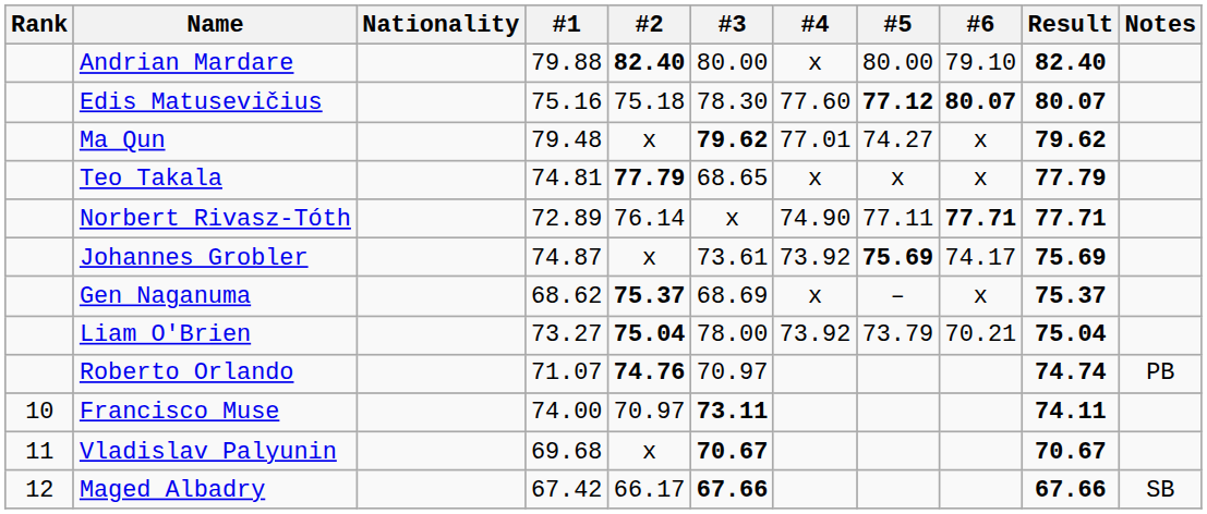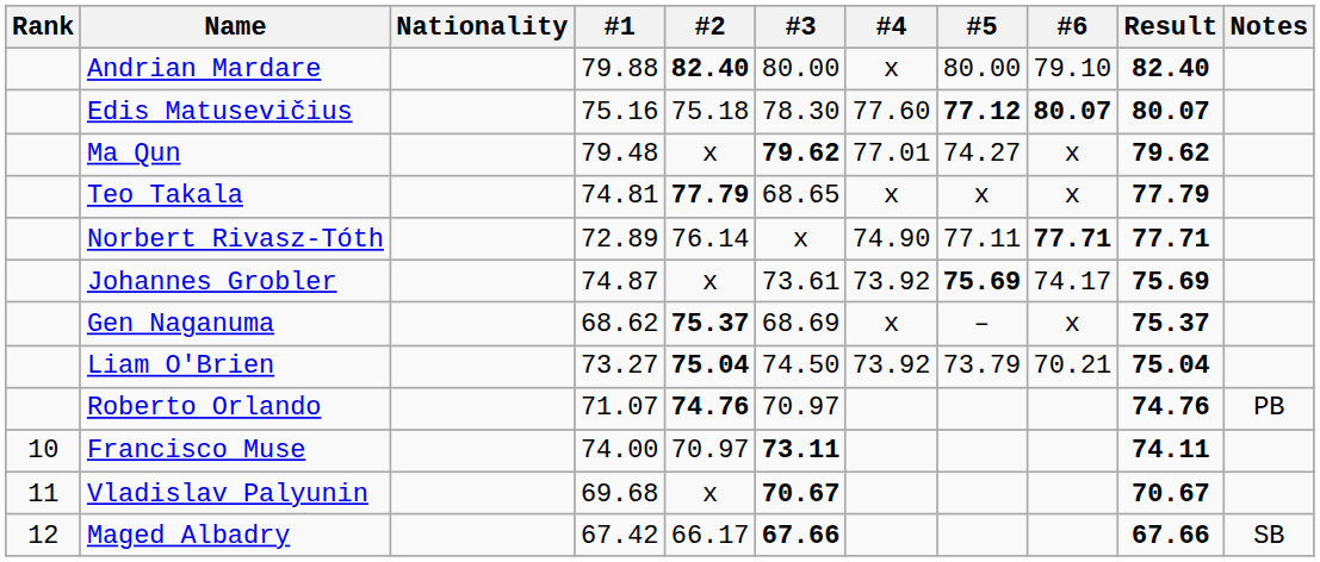 <table class="wikitable sortable" style="text-align:center">
 <tr>
 <th>Rank</th>
 <th>Name</th>
 <th>Nationality</th>
 <th>#1</th>
 <th>#2</th>
 <th>#3</th>
 <th>#4</th>
 <th>#5</th>
 <th>#6</th>
 <th>Result</th>
 <th>Notes</th>
 </tr>
 <tr>
 <td></td>
 <td align=left><a href='#'>Andrian Mardare</a></td>
 <td align=left></td>
 <td>79.88</td>
 <td><strong>82.40</strong></td>
 <td>80.00</td>
 <td>x</td>
 <td>80.00</td>
 <td>79.10</td>
 <td><strong>82.40</strong></td>
 <td></td>
 </tr>
 <tr>
 <td></td>
 <td align=left><a href='#'>Edis Matusevičius</a></td>
 <td align=left></td>
 <td>75.16</td>
 <td>75.18</td>
 <td>78.30</td>
 <td>77.60</td>
 <td><strong>77.12</strong></td>
 <td><strong>80.07</strong></td>
 <td><strong>80.07</strong></td>
 <td></td>
 </tr>
 <tr>
 <td></td>
 <td align=left><a href='#'>Ma Qun</a></td>
 <td align=left></td>
 <td>79.48</td>
 <td>x</td>
 <td><strong>79.62</strong></td>
 <td>77.01</td>
 <td>74.27</td>
 <td>x</td>
 <td><strong>79.62</strong></td>
 <td></td>
 </tr>
 <tr>
 <td></td>
 <td align=left><a href='#'>Teo Takala</a></td>
 <td align=left></td>
 <td>74.81</td>
 <td><strong>77.79</strong></td>
 <td>68.65</td>
 <td>x</td>
 <td>x</td>
 <td>x</td>
 <td><strong>77.79</strong></td>
 <td></td>
 </tr>
 <tr>
 <td></td>
 <td align=left><a href='#'>Norbert Rivasz-Tóth</a></td>
 <td align=left></td>
 <td>72.89</td>
 <td>76.14</td>
 <td>x</td>
 <td>74.90</td>
 <td>77.11</td>
 <td><strong>77.71</strong></td>
 <td><strong>77.71</strong></td>
 <td></td>
 </tr>
 <tr>
 <td></td>
 <td align=left><a href='#'>Johannes Grobler</a></td>
 <td align=left></td>
 <td>74.87</td>
 <td>x</td>
 <td>73.61</td>
 <td>73.92</td>
 <td><strong>75.69</strong></td>
 <td>74.17</td>
 <td><strong>75.69</strong></td>
 <td></td>
 </tr>
 <tr>
 <td></td>
 <td align=left><a href='#'>Gen Naganuma</a></td>
 <td align=left></td>
 <td>68.62</td>
 <td><strong>75.37</strong></td>
 <td>68.69</td>
 <td>x</td>
 <td>–</td>
 <td>x</td>
 <td><strong>75.37</strong></td>
 <td></td>
 </tr>
 <tr>
 <td></td>
 <td align=left><a href='#'>Liam O'Brien</a></td>
 <td align=left></td>
 <td>73.27</td>
 <td><strong>75.04</strong></td>
-<td>78.00</td>
+<td>74.50</td>
 <td>73.92</td>
 <td>73.79</td>
 <td>70.21</td>
 <td><strong>75.04</strong></td>
 <td></td>
 </tr>
 <tr>
 <td></td>
 <td align=left><a href='#'>Roberto Orlando</a></td>
 <td align=left></td>
 <td>71.07</td>
 <td><strong>74.76</strong></td>
 <td>70.97</td>
 <td></td>
 <td></td>
 <td></td>
-<td><strong>74.74</strong></td>
+<td><strong>74.76</strong></td>
 <td>PB</td>
 </tr>
 <tr>
 <td>10</td>
 <td align=left><a href='#'>Francisco Muse</a></td>
 <td align=left></td>
 <td>74.00</td>
 <td>70.97</td>
 <td><strong>73.11</strong></td>
 <td></td>
 <td></td>
 <td></td>
 <td><strong>74.11</strong></td>
 <td></td>
 </tr>
 <tr>
 <td>11</td>
 <td align=left><a href='#'>Vladislav Palyunin</a></td>
 <td align=left></td>
 <td>69.68</td>
 <td>x</td>
 <td><strong>70.67</strong></td>
 <td></td>
 <td></td>
 <td></td>
 <td><strong>70.67</strong></td>
 <td></td>
 </tr>
 <tr>
 <td>12</td>
 <td align=left><a href='#'>Maged Albadry</a></td>
 <td align=left></td>
 <td>67.42</td>
 <td>66.17</td>
 <td><strong>67.66</strong></td>
 <td></td>
 <td></td>
 <td></td>
 <td><strong>67.66</strong></td>
 <td>SB</td>
 </tr>
 </table>
